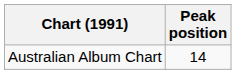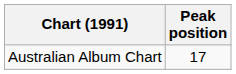 <table class="wikitable">
 <tr>
 <th align="left">Chart (1991)</th>
 <th align="left">Peak<br>position</th>
 </tr>
 <tr>
 <td align="left">Australian Album Chart</td>
-<td align="center">14</td>
+<td align="center">17</td>
 </tr>
 </table>
